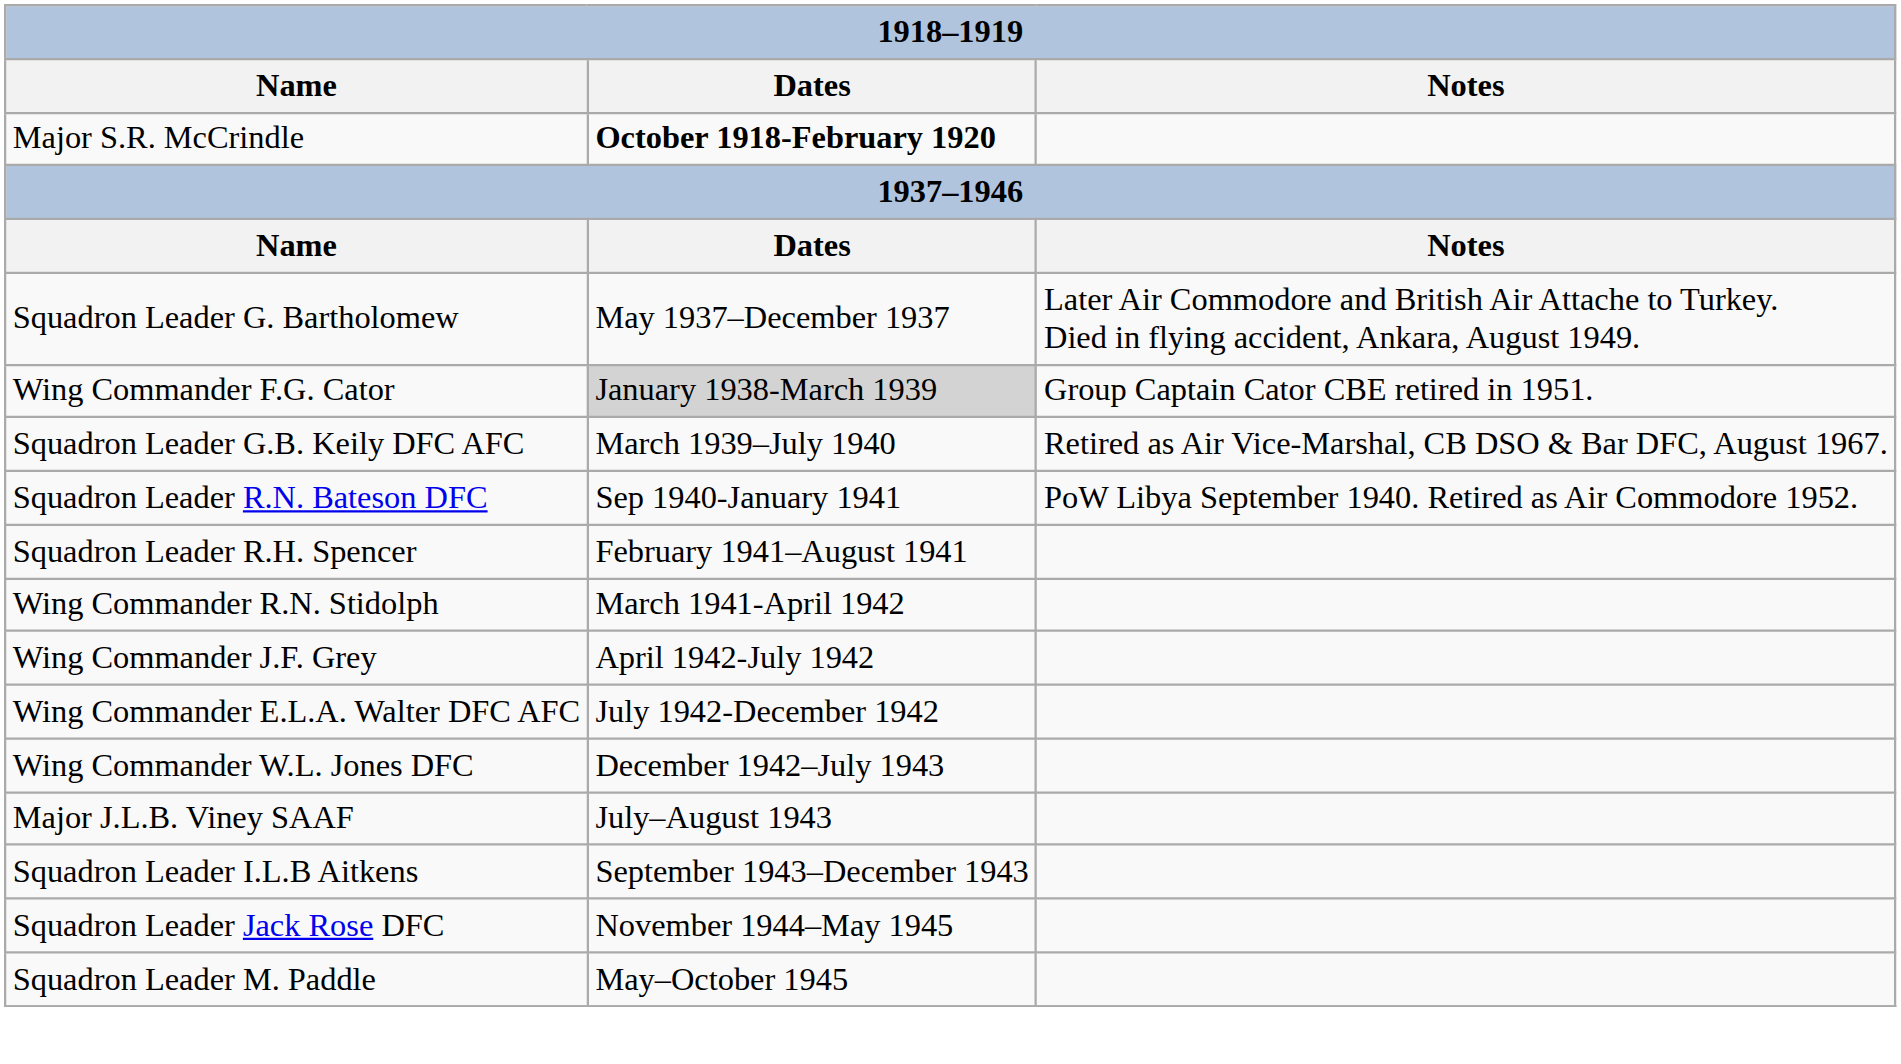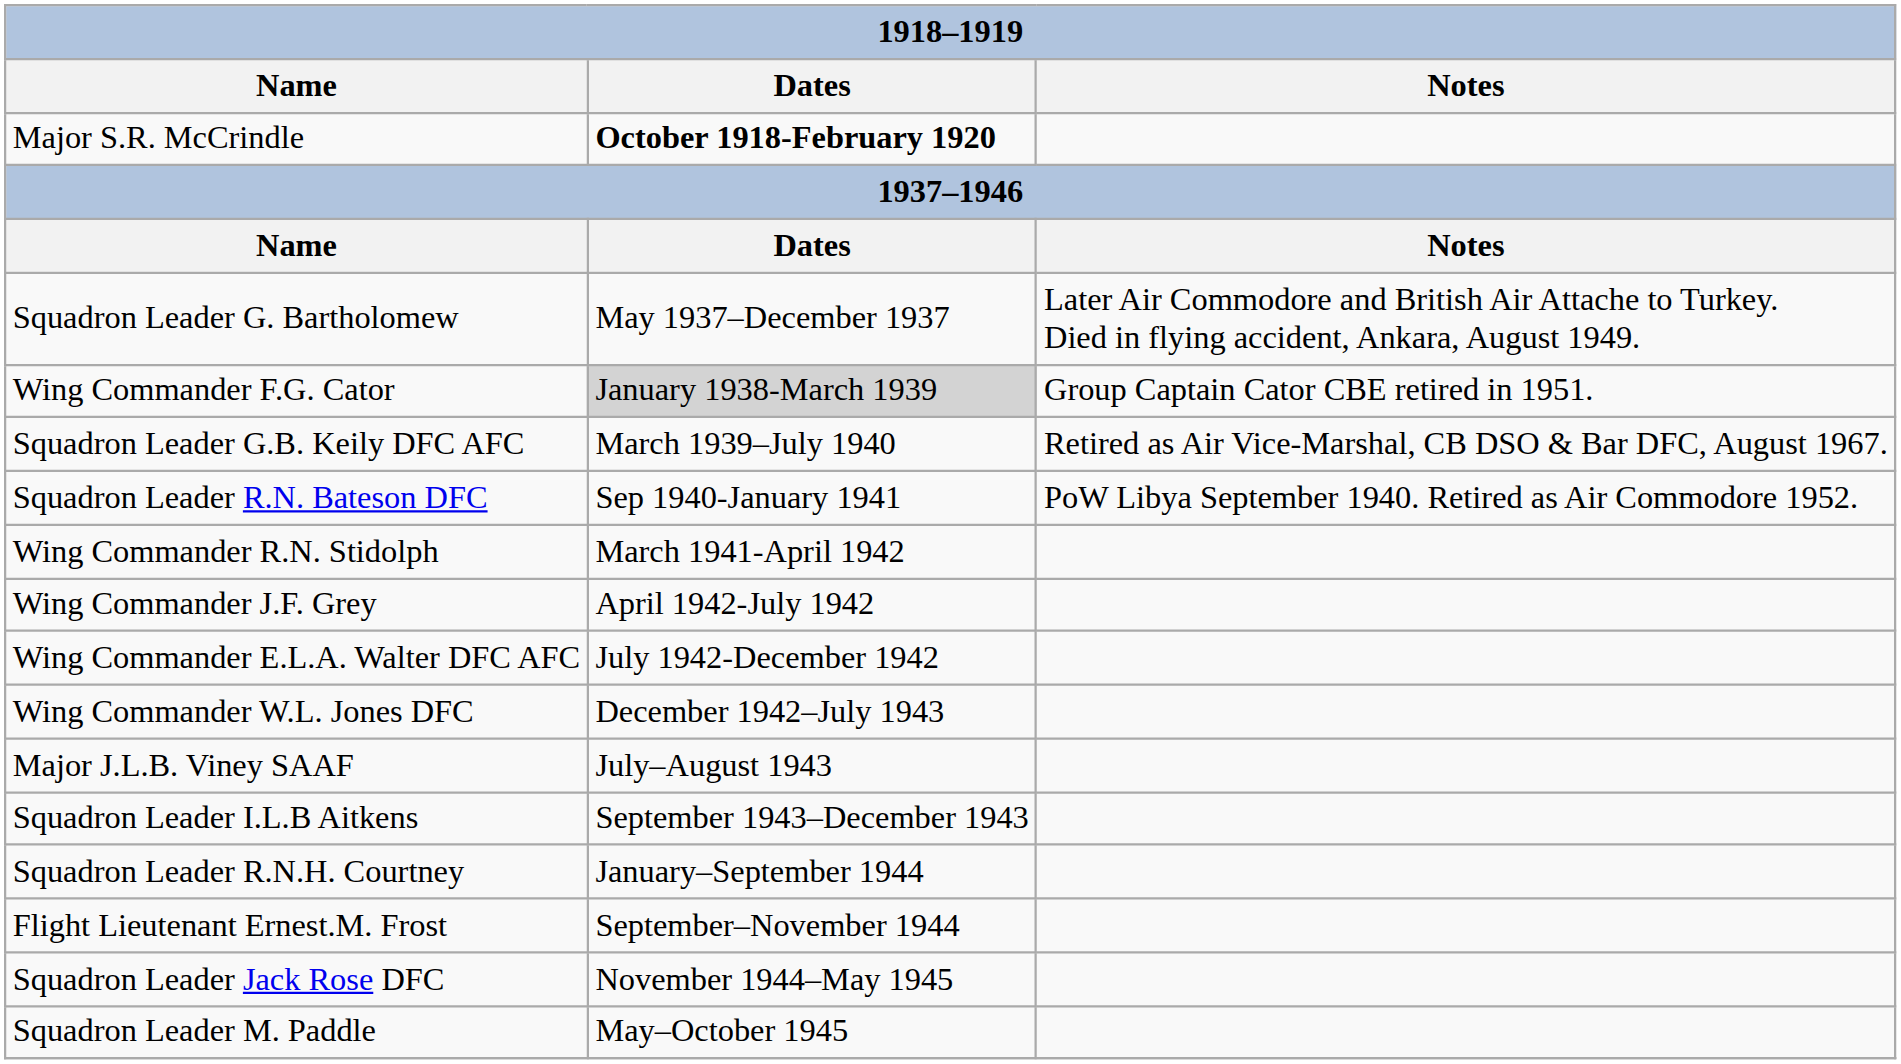 <table class="wikitable"  style="font-size: 90%;">
 <tr>
 <th colspan="3" style="background: #B0C4DE">1918–1919</th>
 </tr>
 <tr>
 <th>Name</th>
 <th>Dates</th>
 <th>Notes</th>
 </tr>
 <tr>
 <td>Major S.R. McCrindle</td>
 <td><strong>October 1918-February 1920</strong></td>
 <td></td>
 </tr>
 <tr>
 <th colspan="3" style="background: #B0C4DE">1937–1946</th>
 </tr>
 <tr>
 <th>Name</th>
 <th>Dates</th>
 <th>Notes</th>
 </tr>
 <tr>
 <td>Squadron Leader G. Bartholomew</td>
 <td>May 1937–December 1937</td>
 <td>Later Air Commodore and British Air Attache to Turkey.<br>Died in flying accident, Ankara, August 1949.</td>
 </tr>
 <tr>
 <td>Wing Commander F.G. Cator</td>
 <td style="background: lightgrey;">January 1938-March 1939</td>
 <td>Group Captain Cator CBE retired in 1951.</td>
 </tr>
 <tr>
 <td>Squadron Leader G.B. Keily DFC AFC</td>
 <td>March 1939–July 1940</td>
 <td>Retired as Air Vice-Marshal, CB DSO & Bar DFC, August 1967.</td>
 </tr>
 <tr>
 <td>Squadron Leader <a href='#'>R.N. Bateson DFC</a></td>
 <td>Sep 1940-January 1941</td>
 <td>PoW Libya September 1940. Retired as Air Commodore 1952.</td>
 </tr>
 <tr>
-<td>Squadron Leader R.H. Spencer</td>
-<td>February 1941–August 1941</td>
-<td></td>
-</tr>
-<tr>
 <td>Wing Commander R.N. Stidolph</td>
 <td>March 1941-April 1942</td>
 <td></td>
 </tr>
 <tr>
 <td>Wing Commander J.F. Grey</td>
 <td>April 1942-July 1942</td>
 <td></td>
 </tr>
 <tr>
 <td>Wing Commander E.L.A. Walter DFC AFC</td>
 <td>July 1942-December 1942</td>
 <td></td>
 </tr>
 <tr>
 <td>Wing Commander W.L. Jones DFC</td>
 <td>December 1942–July 1943</td>
 <td></td>
 </tr>
 <tr>
 <td>Major J.L.B. Viney SAAF</td>
 <td>July–August 1943</td>
 <td></td>
 </tr>
 <tr>
 <td>Squadron Leader I.L.B Aitkens</td>
 <td>September 1943–December 1943</td>
 <td></td>
 </tr>
 <tr>
+<td>Squadron Leader R.N.H. Courtney</td>
+<td>January–September 1944</td>
+<td></td>
+</tr>
+<tr>
+<td>Flight Lieutenant Ernest.M. Frost</td>
+<td>September–November 1944</td>
+<td></td>
+</tr>
+<tr>
 <td>Squadron Leader <a href='#'>Jack Rose</a> DFC</td>
 <td>November 1944–May 1945</td>
 <td></td>
 </tr>
 <tr>
 <td>Squadron Leader M. Paddle</td>
 <td>May–October 1945</td>
 <td></td>
 </tr>
 <tr>
 </tr>
 </table>
